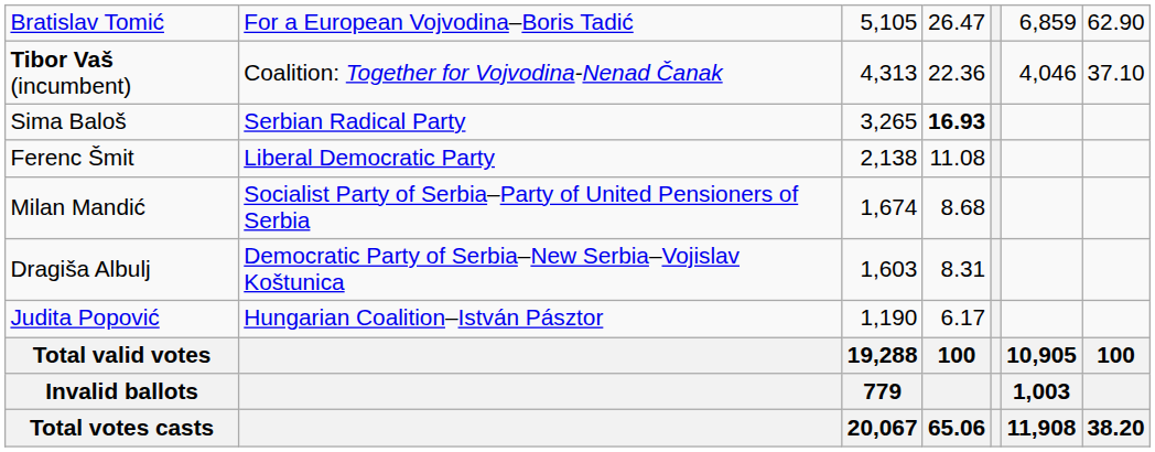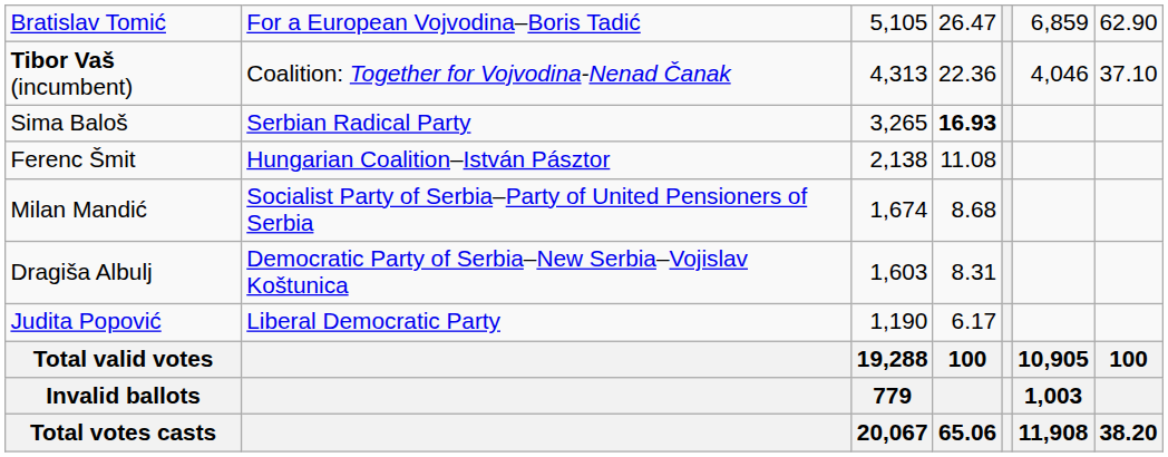 <table style="width:800px;" class="wikitable">
 <tr>
 <td align="left"><a href='#'>Bratislav Tomić</a></td>
 <td align="left"><a href='#'>For a European Vojvodina</a>–<a href='#'>Boris Tadić</a></td>
 <td align="right">5,105</td>
 <td align="right">26.47</td>
 <th align="left"></th>
 <td align="right">6,859</td>
 <td align="right">62.90</td>
 </tr>
 <tr>
 <td align="left"><strong>Tibor Vaš</strong> (incumbent)</td>
 <td align="left">Coalition: <em><a href='#'>Together for Vojvodina</a>-<a href='#'>Nenad Čanak</a></em></td>
 <td align="right">4,313</td>
 <td align="right">22.36</td>
 <th align="left"></th>
 <td align="right">4,046</td>
 <td align="right">37.10</td>
 </tr>
 <tr>
 <td align="left">Sima Baloš</td>
 <td align="left"><a href='#'>Serbian Radical Party</a></td>
 <td align="right">3,265</td>
 <td align="right"><strong>16.93</strong></td>
 <th align="left"></th>
 <td align="right"></td>
 <td align="right"></td>
 </tr>
 <tr>
 <td align="left">Ferenc Šmit</td>
-<td align="left"><a href='#'>Liberal Democratic Party</a></td>
+<td align="left"><a href='#'>Hungarian Coalition</a>–<a href='#'>István Pásztor</a></td>
 <td align="right">2,138</td>
 <td align="right">11.08</td>
 <th align="left"></th>
 <td align="right"></td>
 <td align="right"></td>
 </tr>
 <tr>
 <td align="left">Milan Mandić</td>
 <td align="left"><a href='#'>Socialist Party of Serbia</a>–<a href='#'>Party of United Pensioners of Serbia</a></td>
 <td align="right">1,674</td>
 <td align="right">8.68</td>
 <th align="left"></th>
 <td align="right"></td>
 <td align="right"></td>
 </tr>
 <tr>
 <td align="left">Dragiša Albulj</td>
 <td align="left"><a href='#'>Democratic Party of Serbia</a>–<a href='#'>New Serbia</a>–<a href='#'>Vojislav Koštunica</a></td>
 <td align="right">1,603</td>
 <td align="right">8.31</td>
 <th align="left"></th>
 <td align="right"></td>
 <td align="right"></td>
 </tr>
 <tr>
 <td align="left"><a href='#'>Judita Popović</a></td>
-<td align="left"><a href='#'>Hungarian Coalition</a>–<a href='#'>István Pásztor</a></td>
+<td align="left"><a href='#'>Liberal Democratic Party</a></td>
 <td align="right">1,190</td>
 <td align="right">6.17</td>
 <th align="left"></th>
 <td align="right"></td>
 <td align="right"></td>
 </tr>
 <tr>
 <th align="left">Total valid votes</th>
 <th align="left"></th>
 <th align="right">19,288</th>
 <th align="right">100</th>
 <th align="left"></th>
 <th align="right">10,905</th>
 <th align="right">100</th>
 </tr>
 <tr>
 <th align="left">Invalid ballots</th>
 <th align="left"></th>
 <th align="right">779</th>
 <th align="right"></th>
 <th align="left"></th>
 <th align="right">1,003</th>
 <th align="right"></th>
 </tr>
 <tr>
 <th align="left">Total votes casts</th>
 <th align="left"></th>
 <th align="right">20,067</th>
 <th align="right">65.06</th>
 <th align="left"></th>
 <th align="right">11,908</th>
 <th align="right">38.20</th>
 </tr>
 </table>
